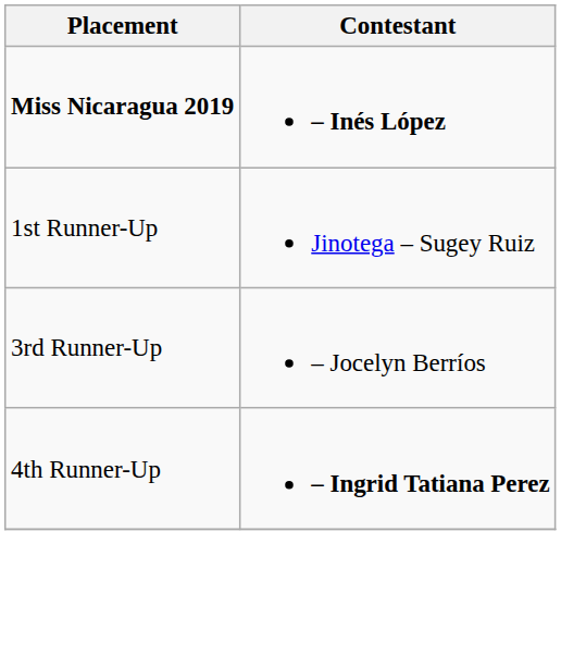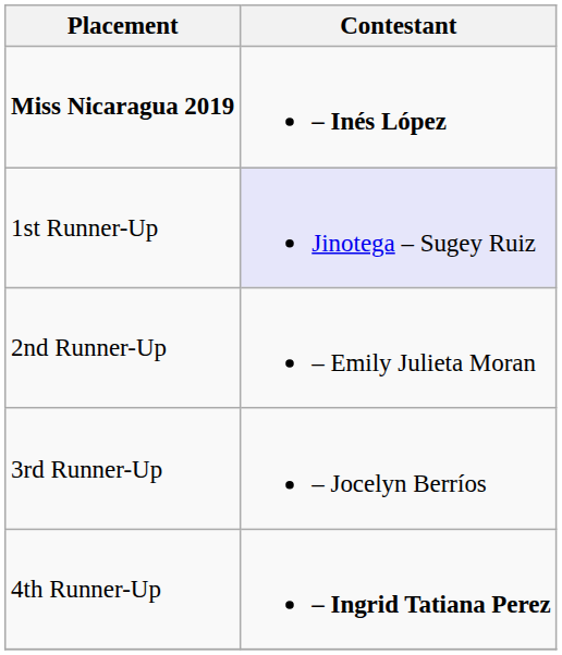 <table class="wikitable sortable" style="font-size: 95%;">
 <tr>
 <th>Placement</th>
 <th>Contestant</th>
 </tr>
 <tr>
 <td><strong>Miss Nicaragua 2019</strong></td>
 <td><br><ul><li><strong> – Inés López</strong></li></ul></td>
 </tr>
 <tr>
 <td>1st Runner-Up</td>
-<td><br><ul><li> <a href='#'>Jinotega</a> – Sugey Ruiz</li></ul></td>
+<td style="background: lavender;"><br><ul><li> <a href='#'>Jinotega</a> – Sugey Ruiz</li></ul></td>
+</tr>
+<tr>
+<td>2nd Runner-Up</td>
+<td><br><ul><li> – Emily Julieta Moran</li></ul></td>
 </tr>
 <tr>
 <td>3rd Runner-Up</td>
 <td><br><ul><li> – Jocelyn Berríos</li></ul></td>
 </tr>
 <tr>
 <td>4th Runner-Up</td>
 <td><strong><br><ul><li> – Ingrid Tatiana Perez</li></ul></strong></td>
 </tr>
 <tr>
 </tr>
 </table>
